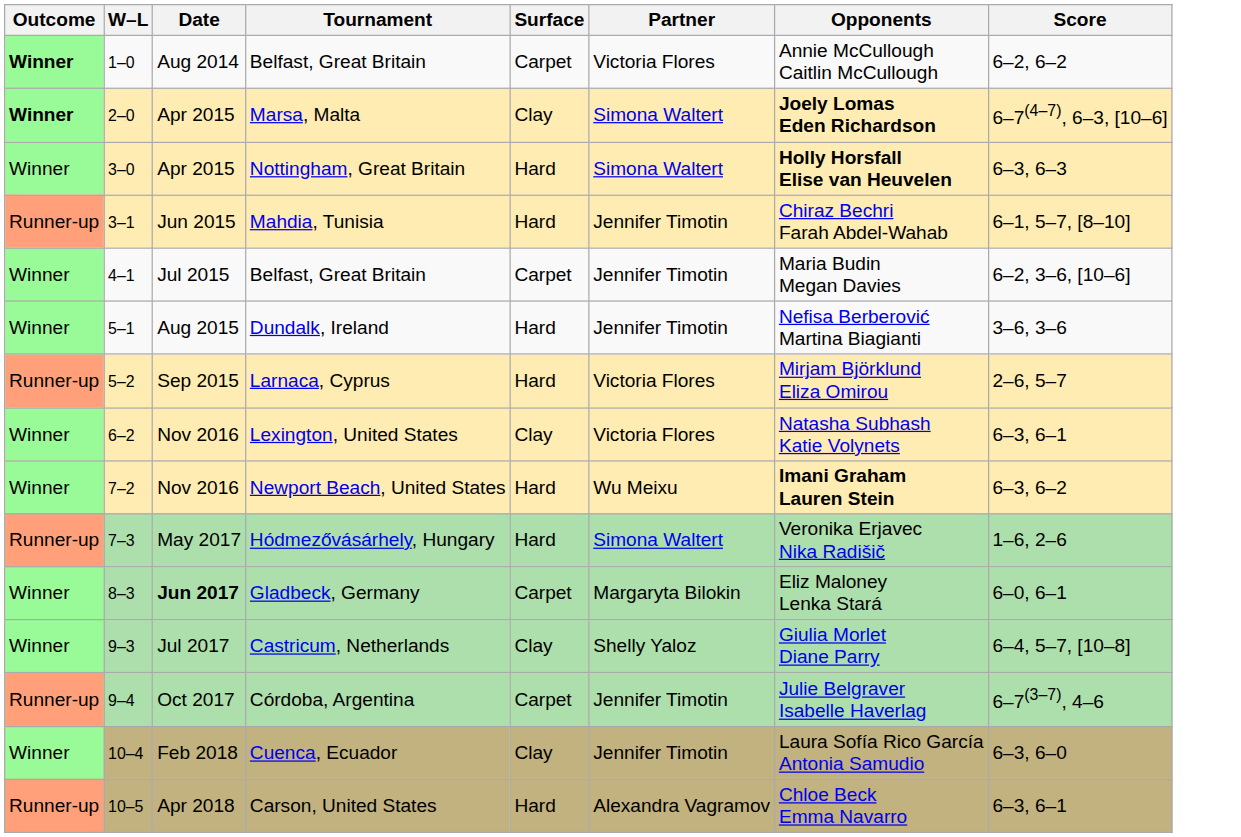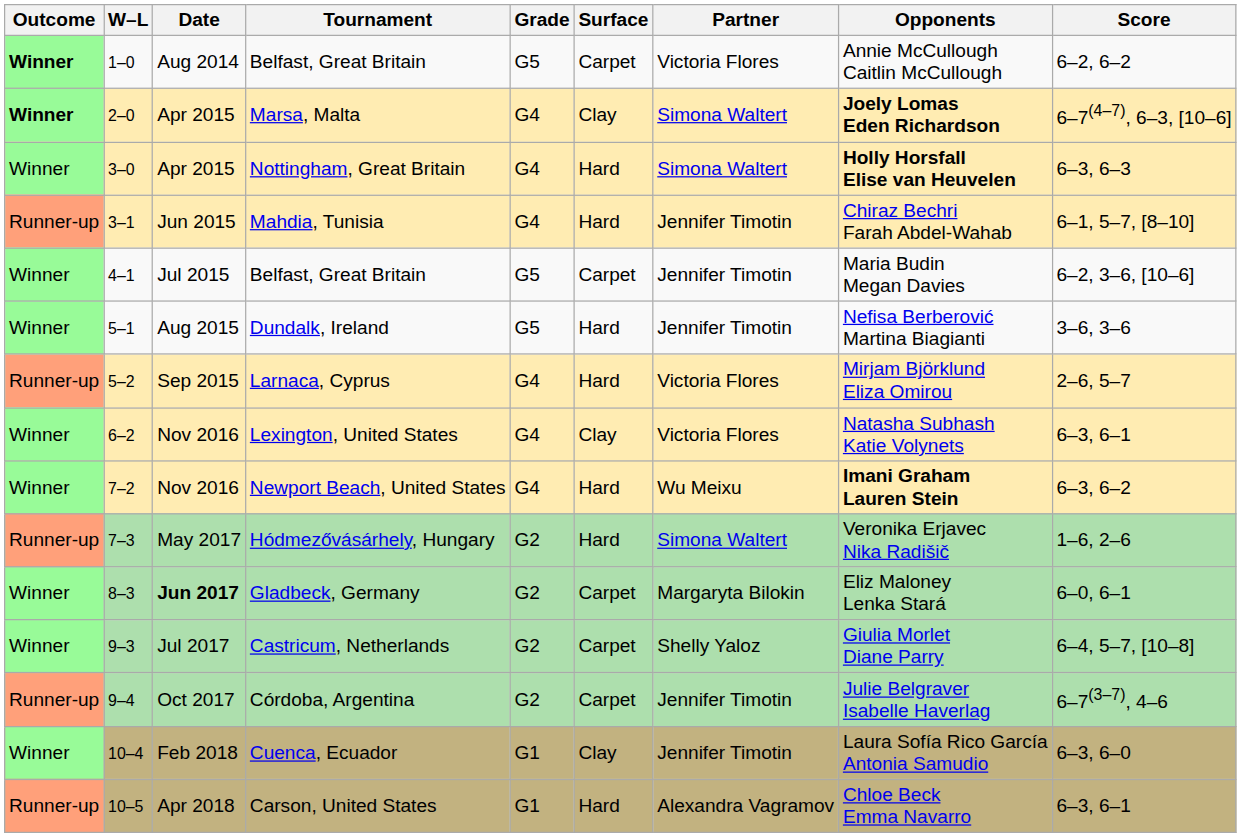 <table class="sortable wikitable" style=font-size:97%>
 <tr>
 <th>Outcome</th>
 <th class="unsortable">W–L</th>
 <th>Date</th>
 <th>Tournament</th>
+<th>Grade</th>
 <th>Surface</th>
 <th>Partner</th>
 <th>Opponents</th>
 <th class="unsortable">Score</th>
 </tr>
 <tr>
 <td bgcolor="98FB98"><strong>Winner</strong></td>
 <td><small>1–0</small></td>
 <td>Aug 2014</td>
 <td>Belfast, Great Britain</td>
+<td>G5</td>
 <td>Carpet</td>
 <td> Victoria Flores</td>
 <td> Annie McCullough <br>  Caitlin McCullough</td>
 <td>6–2, 6–2</td>
 </tr>
 <tr bgcolor=#ffecb2>
 <td bgcolor="98FB98"><strong>Winner</strong></td>
 <td><small>2–0</small></td>
 <td>Apr 2015</td>
 <td><a href='#'>Marsa</a>, Malta</td>
+<td>G4</td>
 <td>Clay</td>
 <td> <a href='#'>Simona Waltert</a></td>
 <td><strong> Joely Lomas <br>  Eden Richardson</strong></td>
 <td>6–7<sup>(4–7)</sup>, 6–3, [10–6]</td>
 </tr>
 <tr bgcolor=#ffecb2>
 <td bgcolor="98FB98">Winner</td>
 <td><small>3–0</small></td>
 <td>Apr 2015</td>
 <td><a href='#'>Nottingham</a>, Great Britain</td>
+<td>G4</td>
 <td>Hard</td>
 <td> <a href='#'>Simona Waltert</a></td>
 <td><strong> Holly Horsfall <br>  Elise van Heuvelen</strong></td>
 <td>6–3, 6–3</td>
 </tr>
 <tr bgcolor=#ffecb2>
 <td style="background:#ffa07a;">Runner-up</td>
 <td><small>3–1</small></td>
 <td>Jun 2015</td>
 <td><a href='#'>Mahdia</a>, Tunisia</td>
+<td>G4</td>
 <td>Hard</td>
 <td> Jennifer Timotin</td>
 <td> <a href='#'>Chiraz Bechri</a> <br>  Farah Abdel-Wahab</td>
 <td>6–1, 5–7, [8–10]</td>
 </tr>
 <tr>
 <td bgcolor="98FB98">Winner</td>
 <td><small>4–1</small></td>
 <td>Jul 2015</td>
 <td>Belfast, Great Britain</td>
+<td>G5</td>
 <td>Carpet</td>
 <td> Jennifer Timotin</td>
 <td> Maria Budin <br>  Megan Davies</td>
 <td>6–2, 3–6, [10–6]</td>
 </tr>
 <tr>
 <td bgcolor="98FB98">Winner</td>
 <td><small>5–1</small></td>
 <td>Aug 2015</td>
 <td><a href='#'>Dundalk</a>, Ireland</td>
+<td>G5</td>
 <td>Hard</td>
 <td> Jennifer Timotin</td>
 <td> <a href='#'>Nefisa Berberović</a> <br>  Martina Biagianti</td>
 <td>3–6, 3–6</td>
 </tr>
 <tr bgcolor=#ffecb2>
 <td style="background:#ffa07a;">Runner-up</td>
 <td><small>5–2</small></td>
 <td>Sep 2015</td>
 <td><a href='#'>Larnaca</a>, Cyprus</td>
+<td>G4</td>
 <td>Hard</td>
 <td> Victoria Flores</td>
 <td> <a href='#'>Mirjam Björklund</a> <br>  <a href='#'>Eliza Omirou</a></td>
 <td>2–6, 5–7</td>
 </tr>
 <tr bgcolor=#ffecb2>
 <td bgcolor="98FB98">Winner</td>
 <td><small>6–2</small></td>
 <td>Nov 2016</td>
 <td><a href='#'>Lexington</a>, United States</td>
+<td>G4</td>
 <td>Clay</td>
 <td> Victoria Flores</td>
 <td> <a href='#'>Natasha Subhash</a> <br>  <a href='#'>Katie Volynets</a></td>
 <td>6–3, 6–1</td>
 </tr>
 <tr bgcolor=#ffecb2>
 <td bgcolor="98FB98">Winner</td>
 <td><small>7–2</small></td>
 <td>Nov 2016</td>
 <td><a href='#'>Newport Beach</a>, United States</td>
+<td>G4</td>
 <td>Hard</td>
 <td> Wu Meixu</td>
 <td><strong> Imani Graham <br>  Lauren Stein</strong></td>
 <td>6–3, 6–2</td>
 </tr>
 <tr bgcolor="#ADDFAD">
 <td style="background:#ffa07a;">Runner-up</td>
 <td><small>7–3</small></td>
 <td>May 2017</td>
 <td><a href='#'>Hódmezővásárhely</a>, Hungary</td>
+<td>G2</td>
 <td>Hard</td>
 <td> <a href='#'>Simona Waltert</a></td>
 <td> Veronika Erjavec <br>  <a href='#'>Nika Radišič</a></td>
 <td>1–6, 2–6</td>
 </tr>
 <tr bgcolor="#ADDFAD">
 <td bgcolor="98FB98">Winner</td>
 <td><small>8–3</small></td>
 <td><strong>Jun 2017</strong></td>
 <td><a href='#'>Gladbeck</a>, Germany</td>
+<td>G2</td>
 <td>Carpet</td>
 <td> Margaryta Bilokin</td>
 <td> Eliz Maloney <br>  Lenka Stará</td>
 <td>6–0, 6–1</td>
 </tr>
 <tr bgcolor="#ADDFAD">
 <td bgcolor="98FB98">Winner</td>
 <td><small>9–3</small></td>
 <td>Jul 2017</td>
 <td><a href='#'>Castricum</a>, Netherlands</td>
-<td>Clay</td>
+<td>G2</td>
+<td>Carpet</td>
 <td> Shelly Yaloz</td>
 <td> <a href='#'>Giulia Morlet</a> <br>  <a href='#'>Diane Parry</a></td>
 <td>6–4, 5–7, [10–8]</td>
 </tr>
 <tr bgcolor="#ADDFAD">
 <td style="background:#ffa07a;">Runner-up</td>
 <td><small>9–4</small></td>
 <td>Oct 2017</td>
 <td>Córdoba, Argentina</td>
+<td>G2</td>
 <td>Carpet</td>
 <td> Jennifer Timotin</td>
 <td> <a href='#'>Julie Belgraver</a> <br>  <a href='#'>Isabelle Haverlag</a></td>
 <td>6–7<sup>(3–7)</sup>, 4–6</td>
 </tr>
 <tr bgcolor=#C2B280>
 <td bgcolor="98FB98">Winner</td>
 <td><small>10–4</small></td>
 <td>Feb 2018</td>
 <td><a href='#'>Cuenca</a>, Ecuador</td>
+<td>G1</td>
 <td>Clay</td>
 <td> Jennifer Timotin</td>
 <td> Laura Sofía Rico García <br>  <a href='#'>Antonia Samudio</a></td>
 <td>6–3, 6–0</td>
 </tr>
 <tr bgcolor=#C2B280>
 <td style="background:#ffa07a;">Runner-up</td>
 <td><small>10–5</small></td>
 <td>Apr 2018</td>
 <td>Carson, United States</td>
+<td>G1</td>
 <td>Hard</td>
 <td> Alexandra Vagramov</td>
 <td> <a href='#'>Chloe Beck</a> <br>  <a href='#'>Emma Navarro</a></td>
 <td>6–3, 6–1</td>
 </tr>
 </table>
